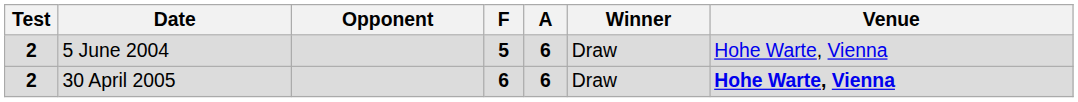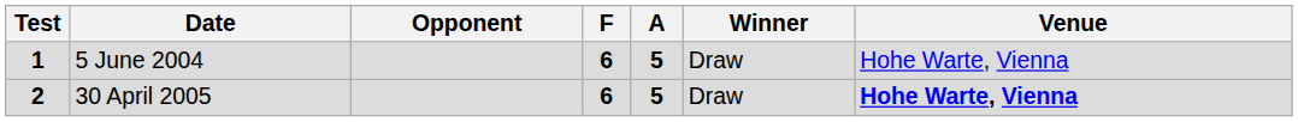 <table class="wikitable sortable" style="width:100%">
 <tr>
 <th style="width:5%">Test</th>
 <th>Date</th>
 <th>Opponent</th>
 <th>F</th>
 <th>A</th>
 <th>Winner</th>
 <th>Venue</th>
 </tr>
 <tr bgcolor="DCDCDC">
-<td align="center"><strong>2</strong></td>
+<td align="center"><strong>1</strong></td>
 <td>5 June 2004</td>
 <td></td>
+<td align="center"><strong>6</strong></td>
 <td align="center"><strong>5</strong></td>
-<td align="center"><strong>6</strong></td>
 <td>Draw</td>
 <td><a href='#'>Hohe Warte</a>, <a href='#'>Vienna</a></td>
 </tr>
 <tr bgcolor="DCDCDC">
 <td align="center"><strong>2</strong></td>
 <td>30 April 2005</td>
 <td></td>
 <td align="center"><strong>6</strong></td>
-<td align="center"><strong>6</strong></td>
+<td align="center"><strong>5</strong></td>
 <td>Draw </td>
 <td><strong><a href='#'>Hohe Warte</a>, <a href='#'>Vienna</a></strong></td>
 </tr>
 </table>
